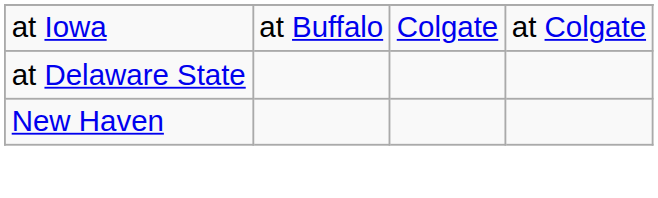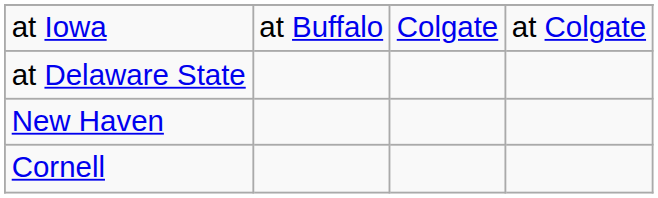 <table class="wikitable">
 <tr>
 </tr>
 <tr>
 <td>at <a href='#'>Iowa</a></td>
 <td>at <a href='#'>Buffalo</a></td>
 <td><a href='#'>Colgate</a></td>
 <td>at <a href='#'>Colgate</a></td>
 </tr>
 <tr>
 <td>at <a href='#'>Delaware State</a></td>
 <td></td>
 <td></td>
 <td></td>
 </tr>
 <tr>
 <td><a href='#'>New Haven</a></td>
 <td></td>
 <td></td>
 <td></td>
 </tr>
+<tr>
+<td><a href='#'>Cornell</a></td>
+<td></td>
+<td></td>
+<td></td>
+</tr>
 </table>
